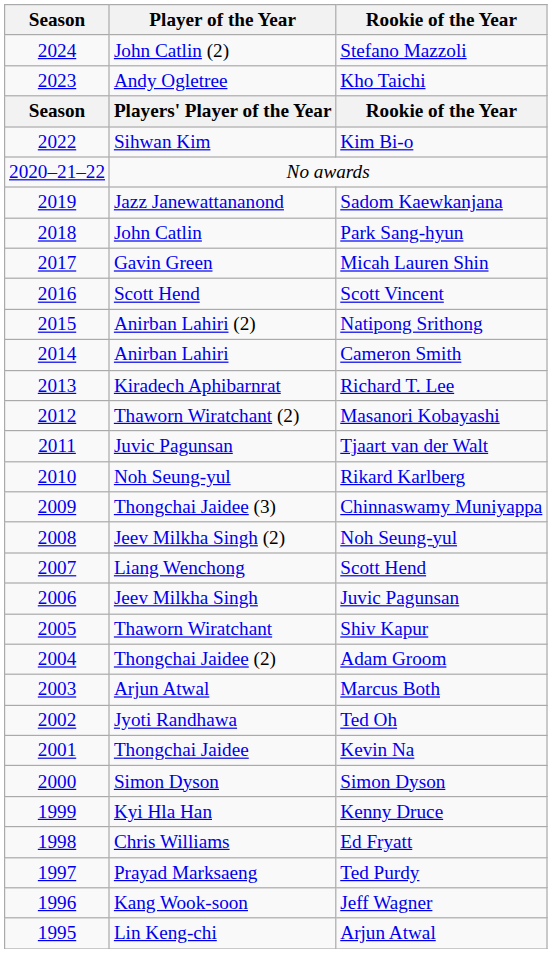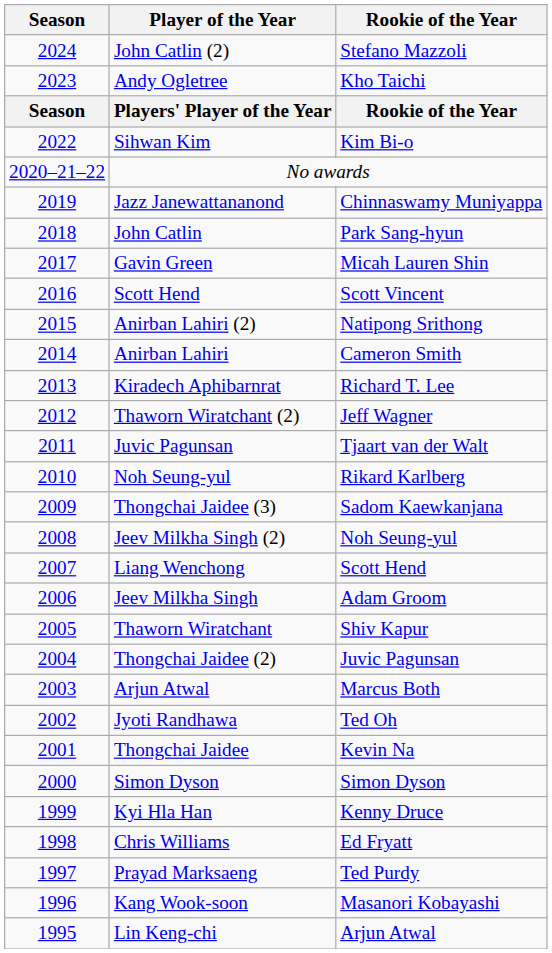 <table class="wikitable">
 <tr>
 <th>Season</th>
 <th>Player of the Year</th>
 <th>Rookie of the Year</th>
 </tr>
 <tr>
 <td align=center><a href='#'>2024</a></td>
 <td> <a href='#'>John Catlin</a> (2)</td>
 <td> <a href='#'>Stefano Mazzoli</a></td>
 </tr>
 <tr>
 <td align=center><a href='#'>2023</a></td>
 <td> <a href='#'>Andy Ogletree</a></td>
 <td> <a href='#'>Kho Taichi</a></td>
 </tr>
 <tr>
 <th>Season</th>
 <th>Players' Player of the Year</th>
 <th>Rookie of the Year</th>
 </tr>
 <tr>
 <td align=center><a href='#'>2022</a></td>
 <td> <a href='#'>Sihwan Kim</a></td>
 <td> <a href='#'>Kim Bi-o</a></td>
 </tr>
 <tr>
 <td align=center><a href='#'>2020–21–22</a></td>
 <td colspan="2" align="center"><em>No awards</em></td>
 </tr>
 <tr>
 <td align=center><a href='#'>2019</a></td>
 <td> <a href='#'>Jazz Janewattananond</a></td>
-<td> <a href='#'>Sadom Kaewkanjana</a></td>
+<td> <a href='#'>Chinnaswamy Muniyappa</a></td>
 </tr>
 <tr>
 <td align=center><a href='#'>2018</a></td>
 <td> <a href='#'>John Catlin</a></td>
 <td> <a href='#'>Park Sang-hyun</a></td>
 </tr>
 <tr>
 <td align=center><a href='#'>2017</a></td>
 <td> <a href='#'>Gavin Green</a></td>
 <td> <a href='#'>Micah Lauren Shin</a></td>
 </tr>
 <tr>
 <td align=center><a href='#'>2016</a></td>
 <td> <a href='#'>Scott Hend</a></td>
 <td> <a href='#'>Scott Vincent</a></td>
 </tr>
 <tr>
 <td align=center><a href='#'>2015</a></td>
 <td> <a href='#'>Anirban Lahiri</a> (2)</td>
 <td> <a href='#'>Natipong Srithong</a></td>
 </tr>
 <tr>
 <td align=center><a href='#'>2014</a></td>
 <td> <a href='#'>Anirban Lahiri</a></td>
 <td> <a href='#'>Cameron Smith</a></td>
 </tr>
 <tr>
 <td align=center><a href='#'>2013</a></td>
 <td> <a href='#'>Kiradech Aphibarnrat</a></td>
 <td> <a href='#'>Richard T. Lee</a></td>
 </tr>
 <tr>
 <td align=center><a href='#'>2012</a></td>
 <td> <a href='#'>Thaworn Wiratchant</a> (2)</td>
-<td> <a href='#'>Masanori Kobayashi</a></td>
+<td> <a href='#'>Jeff Wagner</a></td>
 </tr>
 <tr>
 <td align=center><a href='#'>2011</a></td>
 <td> <a href='#'>Juvic Pagunsan</a></td>
 <td> <a href='#'>Tjaart van der Walt</a></td>
 </tr>
 <tr>
 <td align=center><a href='#'>2010</a></td>
 <td> <a href='#'>Noh Seung-yul</a></td>
 <td> <a href='#'>Rikard Karlberg</a></td>
 </tr>
 <tr>
 <td align=center><a href='#'>2009</a></td>
 <td> <a href='#'>Thongchai Jaidee</a> (3)</td>
-<td> <a href='#'>Chinnaswamy Muniyappa</a></td>
+<td> <a href='#'>Sadom Kaewkanjana</a></td>
 </tr>
 <tr>
 <td align=center><a href='#'>2008</a></td>
 <td> <a href='#'>Jeev Milkha Singh</a> (2)</td>
 <td> <a href='#'>Noh Seung-yul</a></td>
 </tr>
 <tr>
 <td align=center><a href='#'>2007</a></td>
 <td> <a href='#'>Liang Wenchong</a></td>
 <td> <a href='#'>Scott Hend</a></td>
 </tr>
 <tr>
 <td align=center><a href='#'>2006</a></td>
 <td> <a href='#'>Jeev Milkha Singh</a></td>
-<td> <a href='#'>Juvic Pagunsan</a></td>
+<td> <a href='#'>Adam Groom</a></td>
 </tr>
 <tr>
 <td align=center><a href='#'>2005</a></td>
 <td> <a href='#'>Thaworn Wiratchant</a></td>
 <td> <a href='#'>Shiv Kapur</a></td>
 </tr>
 <tr>
 <td align=center><a href='#'>2004</a></td>
 <td> <a href='#'>Thongchai Jaidee</a> (2)</td>
-<td> <a href='#'>Adam Groom</a></td>
+<td> <a href='#'>Juvic Pagunsan</a></td>
 </tr>
 <tr>
 <td align=center><a href='#'>2003</a></td>
 <td> <a href='#'>Arjun Atwal</a></td>
 <td> <a href='#'>Marcus Both</a></td>
 </tr>
 <tr>
 <td align=center><a href='#'>2002</a></td>
 <td> <a href='#'>Jyoti Randhawa</a></td>
 <td> <a href='#'>Ted Oh</a></td>
 </tr>
 <tr>
 <td align=center><a href='#'>2001</a></td>
 <td> <a href='#'>Thongchai Jaidee</a></td>
 <td> <a href='#'>Kevin Na</a></td>
 </tr>
 <tr>
 <td align=center><a href='#'>2000</a></td>
 <td> <a href='#'>Simon Dyson</a></td>
 <td> <a href='#'>Simon Dyson</a></td>
 </tr>
 <tr>
 <td align=center><a href='#'>1999</a></td>
 <td> <a href='#'>Kyi Hla Han</a></td>
 <td> <a href='#'>Kenny Druce</a></td>
 </tr>
 <tr>
 <td align=center><a href='#'>1998</a></td>
 <td> <a href='#'>Chris Williams</a></td>
 <td> <a href='#'>Ed Fryatt</a></td>
 </tr>
 <tr>
 <td align=center><a href='#'>1997</a></td>
 <td> <a href='#'>Prayad Marksaeng</a></td>
 <td> <a href='#'>Ted Purdy</a></td>
 </tr>
 <tr>
 <td align=center><a href='#'>1996</a></td>
 <td> <a href='#'>Kang Wook-soon</a></td>
-<td> <a href='#'>Jeff Wagner</a></td>
+<td> <a href='#'>Masanori Kobayashi</a></td>
 </tr>
 <tr>
 <td align=center><a href='#'>1995</a></td>
 <td> <a href='#'>Lin Keng-chi</a></td>
 <td> <a href='#'>Arjun Atwal</a></td>
 </tr>
 </table>
